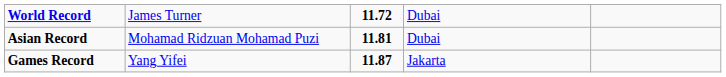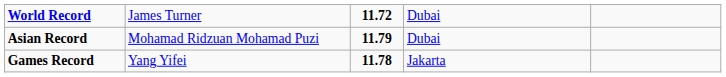 <table class="nowrap wikitable" style="font-size:90%">
 <tr>
 <td width="120"><strong><a href='#'>World Record</a></strong></td>
 <td width="230"> <a href='#'>James Turner</a></td>
 <td align="center" width="50"><strong>11.72</strong></td>
 <td width="190"> <a href='#'>Dubai</a></td>
 <td align="right" width="130"></td>
 </tr>
 <tr>
 <td><strong>Asian Record</strong></td>
 <td> <a href='#'>Mohamad Ridzuan Mohamad Puzi</a></td>
-<td align="center"><strong>11.81</strong></td>
+<td align="center"><strong>11.79</strong></td>
 <td> <a href='#'>Dubai</a></td>
 <td align="right"></td>
 </tr>
 <tr>
 <td><strong>Games Record</strong></td>
 <td> <a href='#'>Yang Yifei</a></td>
-<td align="center"><strong>11.87</strong></td>
+<td align="center"><strong>11.78</strong></td>
 <td> <a href='#'>Jakarta</a></td>
 <td align="right"></td>
 </tr>
 </table>
